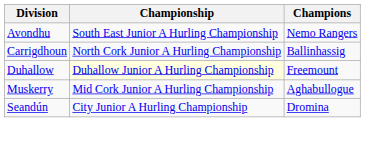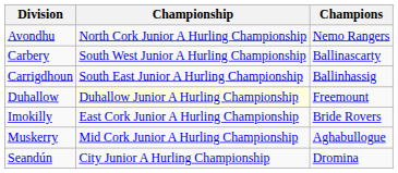 <table class="wikitable">
 <tr>
 <th>Division</th>
 <th>Championship</th>
 <th>Champions</th>
 </tr>
 <tr>
 <td><a href='#'>Avondhu</a></td>
-<td><a href='#'>South East Junior A Hurling Championship</a></td>
+<td><a href='#'>North Cork Junior A Hurling Championship</a></td>
 <td><a href='#'>Nemo Rangers</a></td>
 </tr>
 <tr>
+<td><a href='#'>Carbery</a></td>
+<td><a href='#'>South West Junior A Hurling Championship</a></td>
+<td><a href='#'>Ballinascarty</a></td>
+</tr>
+<tr>
 <td><a href='#'>Carrigdhoun</a></td>
-<td><a href='#'>North Cork Junior A Hurling Championship</a></td>
+<td><a href='#'>South East Junior A Hurling Championship</a></td>
 <td><a href='#'>Ballinhassig</a></td>
 </tr>
 <tr>
 <td><a href='#'>Duhallow</a></td>
 <td style="background: lightyellow;"><a href='#'>Duhallow Junior A Hurling Championship</a></td>
 <td><a href='#'>Freemount</a></td>
+</tr>
+<tr>
+<td><a href='#'>Imokilly</a></td>
+<td><a href='#'>East Cork Junior A Hurling Championship</a></td>
+<td><a href='#'>Bride Rovers</a></td>
 </tr>
 <tr>
 <td><a href='#'>Muskerry</a></td>
 <td><a href='#'>Mid Cork Junior A Hurling Championship</a></td>
 <td><a href='#'>Aghabullogue</a></td>
 </tr>
 <tr>
 <td><a href='#'>Seandún</a></td>
 <td><a href='#'>City Junior A Hurling Championship</a></td>
 <td><a href='#'>Dromina</a></td>
 </tr>
 </table>
